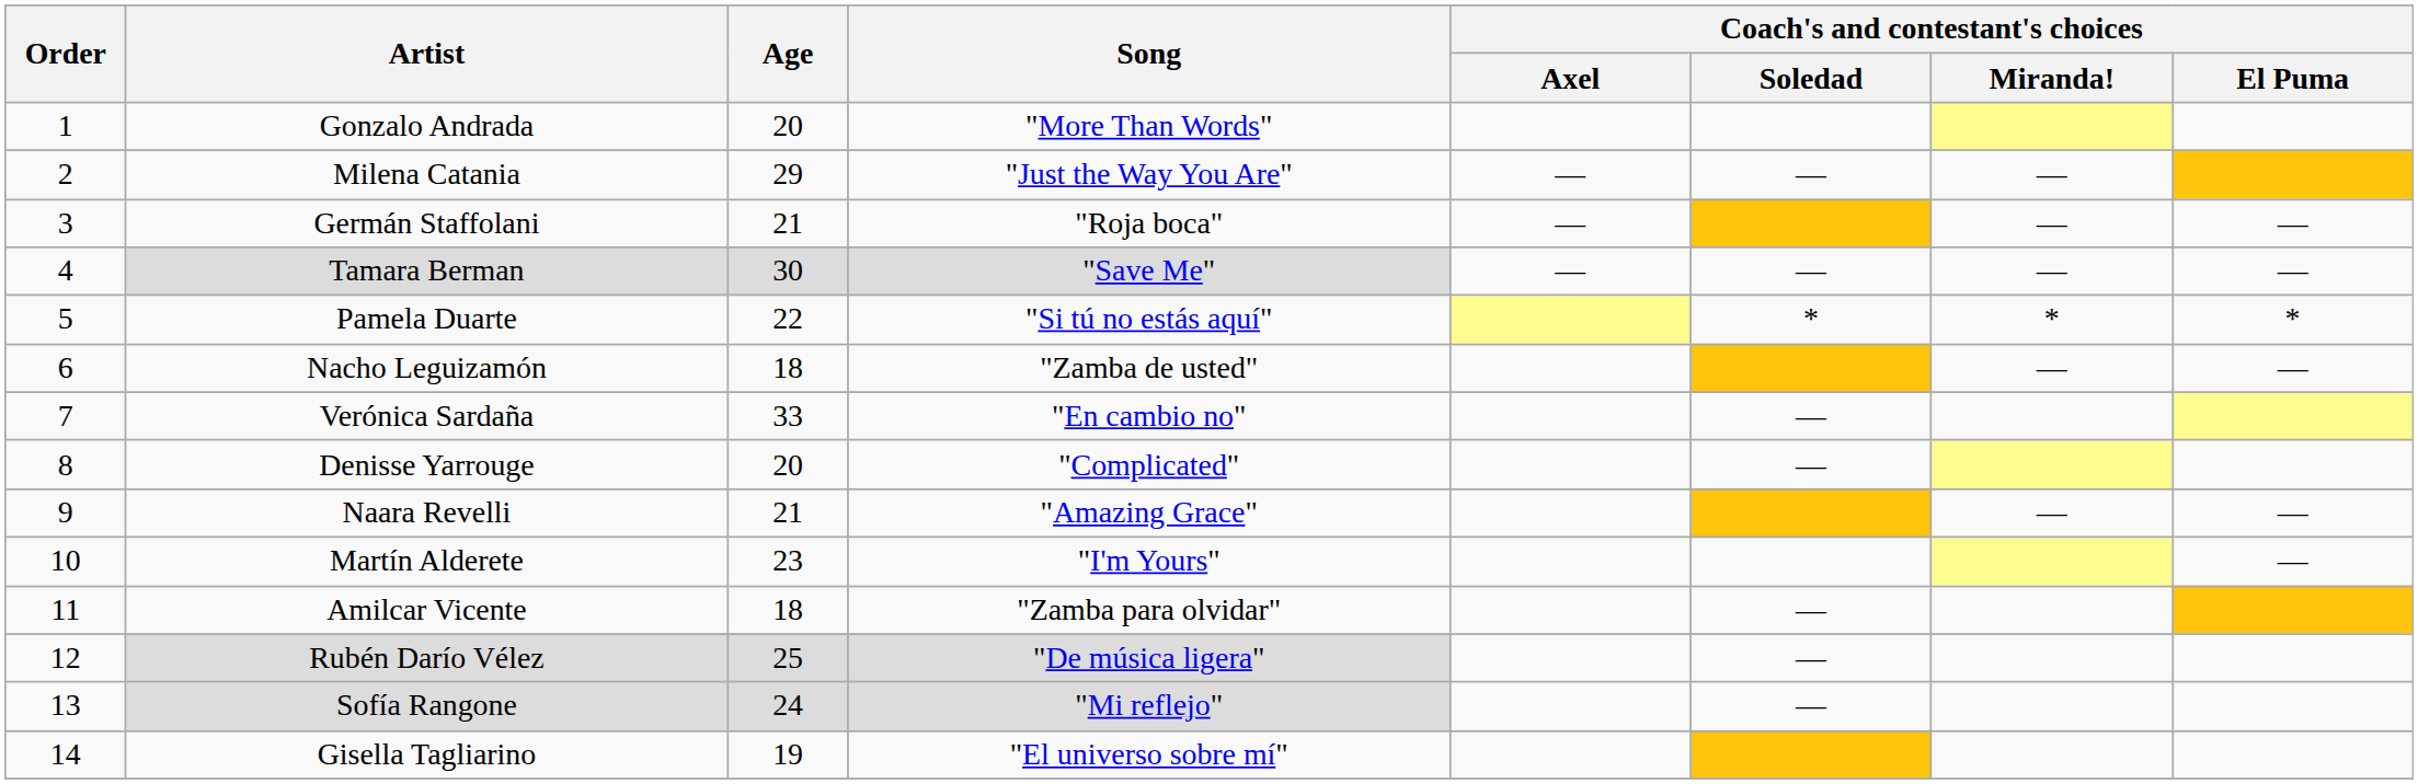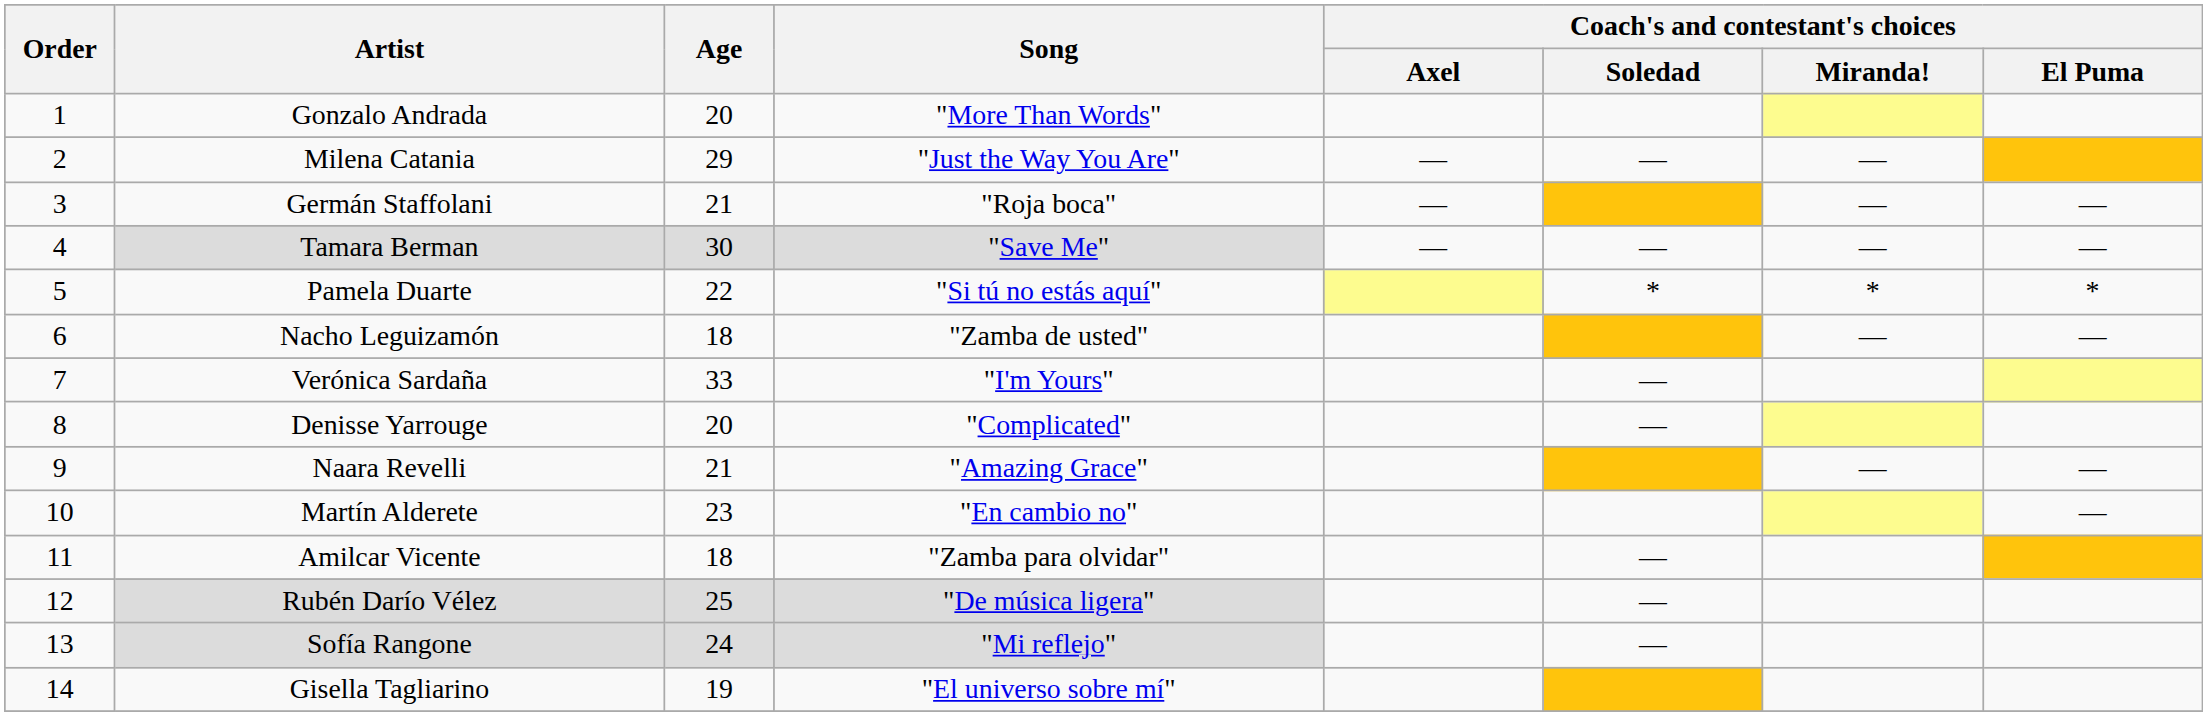 <table class="wikitable" style="text-align:center; width:100%;">
 <tr>
 <th scope="col" rowspan="2" width="05%">Order</th>
 <th scope="col" rowspan="2" width="25%">Artist</th>
 <th scope="col" rowspan="2" width="05%">Age</th>
 <th scope="col" rowspan="2" width="25%">Song</th>
 <th scope="col" colspan="4" width="40%">Coach's and contestant's choices</th>
 </tr>
 <tr>
 <th width="10%">Axel</th>
 <th width="10%">Soledad</th>
 <th width="10%">Miranda!</th>
 <th width="10%">El Puma</th>
 </tr>
 <tr>
 <td scope="col">1</td>
 <td>Gonzalo Andrada</td>
 <td>20</td>
 <td>"<a href='#'>More Than Words</a>"</td>
 <td><strong></strong></td>
 <td><strong></strong></td>
 <td style="background:#fdfc8f;"><strong></strong></td>
 <td><strong></strong></td>
 </tr>
 <tr>
 <td scope="col">2</td>
 <td>Milena Catania</td>
 <td>29</td>
 <td>"<a href='#'>Just the Way You Are</a>"</td>
 <td>—</td>
 <td>—</td>
 <td>—</td>
 <td style="background:#ffc40c;"><strong></strong></td>
 </tr>
 <tr>
 <td scope="col">3</td>
 <td>Germán Staffolani</td>
 <td>21</td>
 <td>"Roja boca"</td>
 <td>—</td>
 <td style="background:#ffc40c;"><strong></strong></td>
 <td>—</td>
 <td>—</td>
 </tr>
 <tr>
 <td scope="col">4</td>
 <td style="background:#dcdcdc;">Tamara Berman</td>
 <td style="background:#dcdcdc;">30</td>
 <td style="background:#dcdcdc;">"<a href='#'>Save Me</a>"</td>
 <td>—</td>
 <td>—</td>
 <td>—</td>
 <td>—</td>
 </tr>
 <tr>
 <td scope="col">5</td>
 <td>Pamela Duarte</td>
 <td>22</td>
 <td>"<a href='#'>Si tú no estás aquí</a>"</td>
 <td style="background:#fdfc8f;"><strong></strong></td>
 <td><strong></strong> *</td>
 <td><strong></strong> *</td>
 <td><strong></strong> *</td>
 </tr>
 <tr>
 <td scope="col">6</td>
 <td>Nacho Leguizamón</td>
 <td>18</td>
 <td>"Zamba de usted"</td>
 <td></td>
 <td style="background:#ffc40c;"><strong></strong></td>
 <td>—</td>
 <td>—</td>
 </tr>
 <tr>
 <td scope="col">7</td>
 <td>Verónica Sardaña</td>
 <td>33</td>
-<td>"<a href='#'>En cambio no</a>"</td>
+<td>"<a href='#'>I'm Yours</a>"</td>
 <td></td>
 <td>—</td>
 <td><strong></strong></td>
 <td style="background:#fdfc8f;"><strong></strong></td>
 </tr>
 <tr>
 <td scope="col">8</td>
 <td>Denisse Yarrouge</td>
 <td>20</td>
 <td>"<a href='#'>Complicated</a>"</td>
 <td></td>
 <td>—</td>
 <td style="background:#fdfc8f;"><strong></strong></td>
 <td><strong></strong></td>
 </tr>
 <tr>
 <td scope="col">9</td>
 <td>Naara Revelli</td>
 <td>21</td>
 <td>"<a href='#'>Amazing Grace</a>"</td>
 <td></td>
 <td style="background:#ffc40c;"><strong></strong></td>
 <td>—</td>
 <td>—</td>
 </tr>
 <tr>
 <td scope="col">10</td>
 <td>Martín Alderete</td>
 <td>23</td>
-<td>"<a href='#'>I'm Yours</a>"</td>
+<td>"<a href='#'>En cambio no</a>"</td>
 <td></td>
 <td><strong></strong></td>
 <td style="background:#fdfc8f;"><strong></strong></td>
 <td>—</td>
 </tr>
 <tr>
 <td scope="col">11</td>
 <td>Amilcar Vicente</td>
 <td>18</td>
 <td>"Zamba para olvidar"</td>
 <td></td>
 <td>—</td>
 <td></td>
 <td style="background:#ffc40c;"><strong></strong></td>
 </tr>
 <tr>
 <td scope="col">12</td>
 <td style="background:#dcdcdc;">Rubén Darío Vélez</td>
 <td style="background:#dcdcdc;">25</td>
 <td style="background:#dcdcdc;">"<a href='#'>De música ligera</a>"</td>
 <td></td>
 <td>—</td>
 <td></td>
 <td></td>
 </tr>
 <tr>
 <td scope="col">13</td>
 <td style="background:#dcdcdc;">Sofía Rangone</td>
 <td style="background:#dcdcdc;">24</td>
 <td style="background:#dcdcdc;">"<a href='#'>Mi reflejo</a>"</td>
 <td></td>
 <td>—</td>
 <td></td>
 <td></td>
 </tr>
 <tr>
 <td scope="col">14</td>
 <td>Gisella Tagliarino</td>
 <td>19</td>
 <td>"<a href='#'>El universo sobre mí</a>"</td>
 <td></td>
 <td style="background:#ffc40c;"><strong></strong></td>
 <td></td>
 <td></td>
 </tr>
 <tr>
 </tr>
 </table>
